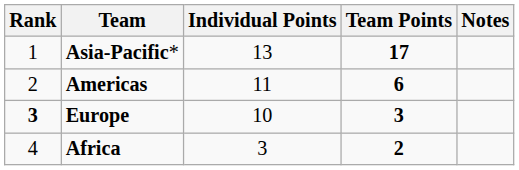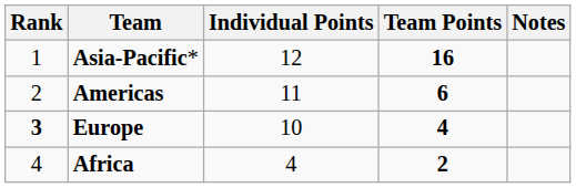 <table class="wikitable sortable" style="text-align:center">
 <tr>
 <th>Rank</th>
 <th>Team</th>
 <th>Individual Points</th>
 <th>Team Points</th>
 <th>Notes</th>
 </tr>
 <tr>
 <td>1</td>
 <td align="left"><strong>Asia-Pacific</strong>*</td>
-<td>13</td>
-<td><strong>17</strong></td>
+<td>12</td>
+<td><strong>16</strong></td>
 <td></td>
 </tr>
 <tr>
 <td>2</td>
 <td align="left"><strong>Americas</strong></td>
 <td>11</td>
 <td><strong>6</strong></td>
 <td></td>
 </tr>
 <tr>
 <td><strong>3</strong></td>
 <td align="left"><strong>Europe</strong></td>
 <td>10</td>
-<td><strong>3</strong></td>
+<td><strong>4</strong></td>
 <td></td>
 </tr>
 <tr>
 <td>4</td>
 <td align="left"><strong>Africa</strong></td>
-<td>3</td>
+<td>4</td>
 <td><strong>2</strong></td>
 <td></td>
 </tr>
 </table>
